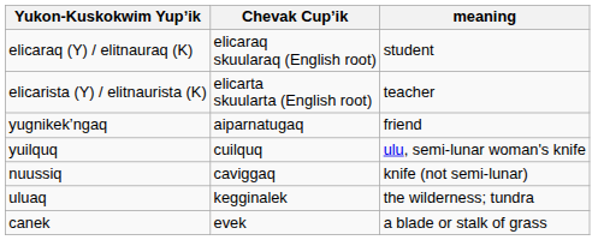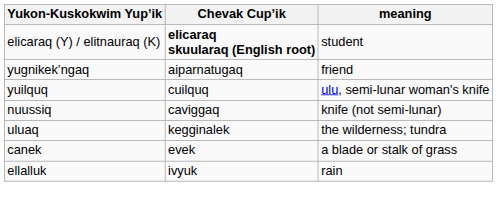 <table class=wikitable>
 <tr>
 <th>Yukon-Kuskokwim Yupʼik</th>
 <th>Chevak Cupʼik</th>
 <th>meaning</th>
 </tr>
 <tr>
 <td>elicaraq (Y) / elitnauraq (K)</td>
-<td>elicaraq <br> skuularaq (English root)</td>
+<td><strong>elicaraq <br> skuularaq (English root)</strong></td>
 <td>student</td>
-</tr>
-<tr>
-<td>elicarista (Y) / elitnaurista (K)</td>
-<td>elicarta <br> skuularta (English root)</td>
-<td>teacher</td>
 </tr>
 <tr>
 <td>yugnikekʼngaq</td>
 <td>aiparnatugaq</td>
 <td>friend</td>
 </tr>
 <tr>
 <td>yuilquq</td>
 <td>cuilquq</td>
 <td><a href='#'>ulu</a>, semi-lunar woman's knife</td>
 </tr>
 <tr>
 <td>nuussiq</td>
 <td>caviggaq</td>
 <td>knife (not semi-lunar)</td>
 </tr>
 <tr>
 <td>uluaq</td>
 <td>kegginalek</td>
 <td>the wilderness; tundra</td>
 </tr>
 <tr>
 <td>canek</td>
 <td>evek</td>
 <td>a blade or stalk of grass</td>
 </tr>
+<tr>
+<td>ellalluk</td>
+<td>ivyuk</td>
+<td>rain</td>
+</tr>
 </table>
